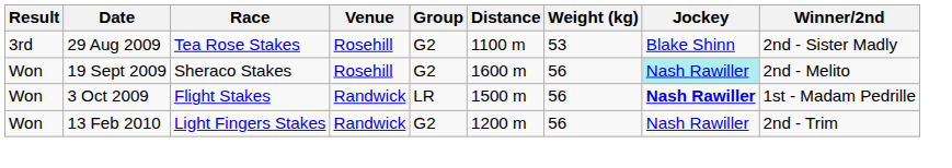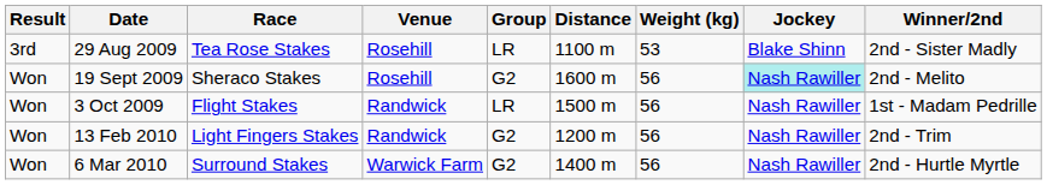 <table class="wikitable">
 <tr>
 <th>Result</th>
 <th>Date</th>
 <th>Race</th>
 <th>Venue</th>
 <th>Group</th>
 <th>Distance</th>
 <th>Weight (kg)</th>
 <th>Jockey</th>
 <th>Winner/2nd</th>
 </tr>
 <tr>
 <td>3rd</td>
 <td>29 Aug 2009</td>
 <td><a href='#'>Tea Rose Stakes</a></td>
 <td><a href='#'>Rosehill</a></td>
-<td>G2</td>
+<td>LR</td>
 <td>1100 m</td>
 <td>53</td>
 <td><a href='#'>Blake Shinn</a></td>
 <td>2nd - Sister Madly</td>
 </tr>
 <tr>
 <td>Won</td>
 <td>19 Sept 2009</td>
 <td>Sheraco Stakes</td>
 <td><a href='#'>Rosehill</a></td>
 <td>G2</td>
 <td>1600 m</td>
 <td>56</td>
 <td style="background: paleturquoise;"><a href='#'>Nash Rawiller</a></td>
 <td>2nd - Melito</td>
 </tr>
 <tr>
 <td>Won</td>
 <td>3 Oct 2009</td>
 <td><a href='#'>Flight Stakes</a></td>
 <td><a href='#'>Randwick</a></td>
 <td>LR</td>
 <td>1500 m</td>
 <td>56</td>
-<td><strong><a href='#'>Nash Rawiller</a></strong></td>
+<td><a href='#'>Nash Rawiller</a></td>
 <td>1st - Madam Pedrille</td>
 </tr>
 <tr>
 <td>Won</td>
 <td>13 Feb 2010</td>
 <td><a href='#'>Light Fingers Stakes</a></td>
 <td><a href='#'>Randwick</a></td>
 <td>G2</td>
 <td>1200 m</td>
 <td>56</td>
 <td><a href='#'>Nash Rawiller</a></td>
 <td>2nd - Trim</td>
 </tr>
+<tr>
+<td>Won</td>
+<td>6 Mar 2010</td>
+<td><a href='#'>Surround Stakes</a></td>
+<td><a href='#'>Warwick Farm</a></td>
+<td>G2</td>
+<td>1400 m</td>
+<td>56</td>
+<td><a href='#'>Nash Rawiller</a></td>
+<td>2nd - Hurtle Myrtle</td>
+</tr>
 </table>
